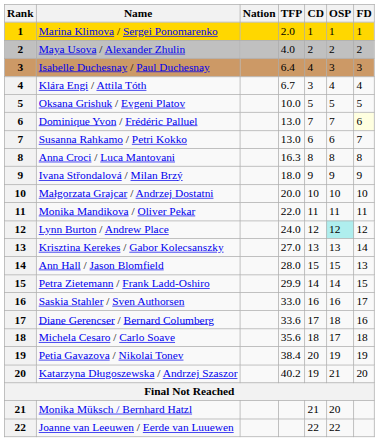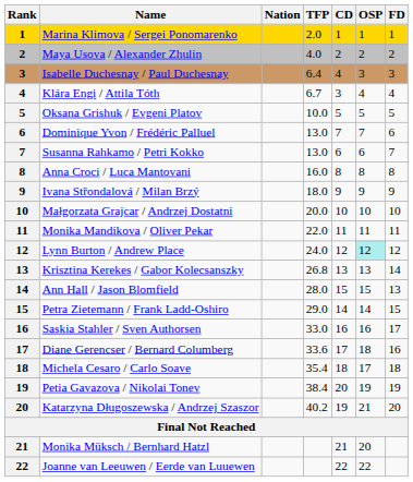 <table class="wikitable">
 <tr>
 <th>Rank</th>
 <th>Name</th>
 <th>Nation</th>
 <th>TFP</th>
 <th>CD</th>
 <th>OSP</th>
 <th>FD</th>
 </tr>
 <tr bgcolor="gold">
 <td align="center"><strong>1</strong></td>
 <td><a href='#'>Marina Klimova</a> / <a href='#'>Sergei Ponomarenko</a></td>
 <td></td>
 <td>2.0</td>
 <td>1</td>
 <td>1</td>
 <td>1</td>
 </tr>
 <tr bgcolor="silver">
 <td align="center"><strong>2</strong></td>
 <td><a href='#'>Maya Usova</a> / <a href='#'>Alexander Zhulin</a></td>
 <td></td>
 <td>4.0</td>
 <td>2</td>
 <td>2</td>
 <td>2</td>
 </tr>
 <tr bgcolor="cc9966">
 <td align="center"><strong>3</strong></td>
 <td><a href='#'>Isabelle Duchesnay</a> / <a href='#'>Paul Duchesnay</a></td>
 <td></td>
 <td>6.4</td>
 <td>4</td>
 <td>3</td>
 <td>3</td>
 </tr>
 <tr>
 <th>4</th>
 <td><a href='#'>Klára Engi</a> / <a href='#'>Attila Tóth</a></td>
 <td></td>
 <td>6.7</td>
 <td>3</td>
 <td>4</td>
 <td>4</td>
 </tr>
 <tr>
 <th>5</th>
 <td><a href='#'>Oksana Grishuk</a> / <a href='#'>Evgeni Platov</a></td>
 <td></td>
 <td>10.0</td>
 <td>5</td>
 <td>5</td>
 <td>5</td>
 </tr>
 <tr>
 <th>6</th>
 <td><a href='#'>Dominique Yvon</a> / <a href='#'>Frédéric Palluel</a></td>
 <td></td>
 <td>13.0</td>
 <td>7</td>
 <td>7</td>
-<td style="background: lightyellow;">6</td>
+<td>6</td>
 </tr>
 <tr>
 <th>7</th>
 <td><a href='#'>Susanna Rahkamo</a> / <a href='#'>Petri Kokko</a></td>
 <td></td>
 <td>13.0</td>
 <td>6</td>
 <td>6</td>
 <td>7</td>
 </tr>
 <tr>
 <th>8</th>
 <td><a href='#'>Anna Croci</a> / <a href='#'>Luca Mantovani</a></td>
 <td></td>
-<td>16.3</td>
+<td>16.0</td>
 <td>8</td>
 <td>8</td>
 <td>8</td>
 </tr>
 <tr>
 <th>9</th>
 <td><a href='#'>Ivana Střondalová</a> / <a href='#'>Milan Brzý</a></td>
 <td></td>
 <td>18.0</td>
 <td>9</td>
 <td>9</td>
 <td>9</td>
 </tr>
 <tr>
 <th>10</th>
 <td><a href='#'>Małgorzata Grajcar</a> / <a href='#'>Andrzej Dostatni</a></td>
 <td></td>
 <td>20.0</td>
 <td>10</td>
 <td>10</td>
 <td>10</td>
 </tr>
 <tr>
 <th>11</th>
 <td><a href='#'>Monika Mandikova</a> / <a href='#'>Oliver Pekar</a></td>
 <td></td>
 <td>22.0</td>
 <td>11</td>
 <td>11</td>
 <td>11</td>
 </tr>
 <tr>
 <th>12</th>
 <td><a href='#'>Lynn Burton</a> / <a href='#'>Andrew Place</a></td>
 <td></td>
 <td>24.0</td>
 <td>12</td>
 <td style="background: paleturquoise;">12</td>
 <td>12</td>
 </tr>
 <tr>
 <th>13</th>
 <td><a href='#'>Krisztina Kerekes</a> / <a href='#'>Gabor Kolecsanszky</a></td>
 <td></td>
-<td>27.0</td>
+<td>26.8</td>
 <td>13</td>
 <td>13</td>
 <td>14</td>
 </tr>
 <tr>
 <th>14</th>
 <td><a href='#'>Ann Hall</a> / <a href='#'>Jason Blomfield</a></td>
 <td></td>
 <td>28.0</td>
 <td>15</td>
 <td>15</td>
 <td>13</td>
 </tr>
 <tr>
 <th>15</th>
 <td><a href='#'>Petra Zietemann</a> / <a href='#'>Frank Ladd-Oshiro</a></td>
 <td></td>
-<td>29.9</td>
+<td>29.0</td>
 <td>14</td>
 <td>14</td>
 <td>15</td>
 </tr>
 <tr>
 <th>16</th>
 <td><a href='#'>Saskia Stahler</a> / <a href='#'>Sven Authorsen</a></td>
 <td></td>
 <td>33.0</td>
 <td>16</td>
 <td>16</td>
 <td>17</td>
 </tr>
 <tr>
 <th>17</th>
 <td><a href='#'>Diane Gerencser</a> / <a href='#'>Bernard Columberg</a></td>
 <td></td>
 <td>33.6</td>
 <td>17</td>
 <td>18</td>
 <td>16</td>
 </tr>
 <tr>
 <th>18</th>
 <td><a href='#'>Michela Cesaro</a> / <a href='#'>Carlo Soave</a></td>
 <td></td>
-<td>35.6</td>
+<td>35.4</td>
 <td>18</td>
 <td>17</td>
 <td>18</td>
 </tr>
 <tr>
 <th>19</th>
 <td><a href='#'>Petia Gavazova</a> / <a href='#'>Nikolai Tonev</a></td>
 <td></td>
 <td>38.4</td>
 <td>20</td>
 <td>19</td>
 <td>19</td>
 </tr>
 <tr>
 <th>20</th>
 <td><a href='#'>Katarzyna Długoszewska</a> / <a href='#'>Andrzej Szaszor</a></td>
 <td></td>
 <td>40.2</td>
 <td>19</td>
 <td>21</td>
 <td>20</td>
 </tr>
 <tr>
 <th colspan=7>Final Not Reached</th>
 </tr>
 <tr>
 <th>21</th>
 <td><a href='#'>Monika Müksch / Bernhard Hatzl</a></td>
 <td></td>
 <td></td>
 <td>21</td>
 <td>20</td>
 <td></td>
 </tr>
 <tr>
 <th>22</th>
 <td><a href='#'>Joanne van Leeuwen</a> / <a href='#'>Eerde van Luuewen</a></td>
 <td></td>
 <td></td>
 <td>22</td>
 <td>22</td>
 <td></td>
 </tr>
 </table>
